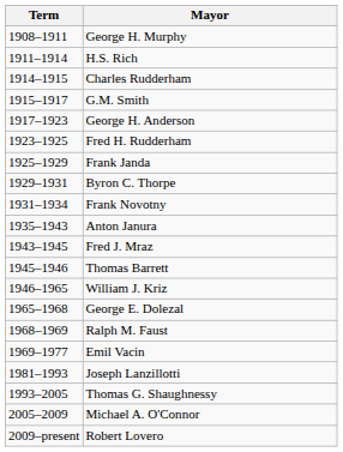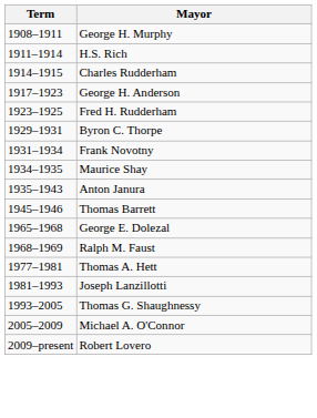 <table class="wikitable" style="margin-right:0">
 <tr>
 <th>Term</th>
 <th style="width:300px;">Mayor</th>
 </tr>
 <tr>
 <td>1908–1911</td>
 <td>George H. Murphy</td>
 </tr>
 <tr>
 <td>1911–1914</td>
 <td>H.S. Rich</td>
 </tr>
 <tr>
 <td>1914–1915</td>
 <td>Charles Rudderham</td>
 </tr>
 <tr>
-<td>1915–1917</td>
-<td>G.M. Smith</td>
-</tr>
-<tr>
 <td>1917–1923</td>
 <td>George H. Anderson</td>
 </tr>
 <tr>
 <td>1923–1925</td>
 <td>Fred H. Rudderham</td>
-</tr>
-<tr>
-<td>1925–1929</td>
-<td>Frank Janda</td>
 </tr>
 <tr>
 <td>1929–1931</td>
 <td>Byron C. Thorpe</td>
 </tr>
 <tr>
 <td>1931–1934</td>
 <td>Frank Novotny</td>
 </tr>
 <tr>
+<td>1934–1935</td>
+<td>Maurice Shay</td>
+</tr>
+<tr>
 <td>1935–1943</td>
 <td>Anton Janura</td>
 </tr>
 <tr>
-<td>1943–1945</td>
-<td>Fred J. Mraz</td>
-</tr>
-<tr>
 <td>1945–1946</td>
 <td>Thomas Barrett</td>
-</tr>
-<tr>
-<td>1946–1965</td>
-<td>William J. Kriz</td>
 </tr>
 <tr>
 <td>1965–1968</td>
 <td>George E. Dolezal</td>
 </tr>
 <tr>
 <td>1968–1969</td>
 <td>Ralph M. Faust</td>
 </tr>
 <tr>
-<td>1969–1977</td>
-<td>Emil Vacin</td>
+<td>1977–1981</td>
+<td>Thomas A. Hett</td>
 </tr>
 <tr>
 <td>1981–1993</td>
 <td>Joseph Lanzillotti</td>
 </tr>
 <tr>
 <td>1993–2005</td>
 <td>Thomas G. Shaughnessy</td>
 </tr>
 <tr>
 <td>2005–2009</td>
 <td>Michael A. O'Connor</td>
 </tr>
 <tr>
 <td>2009–present</td>
 <td>Robert Lovero</td>
 </tr>
 </table>
